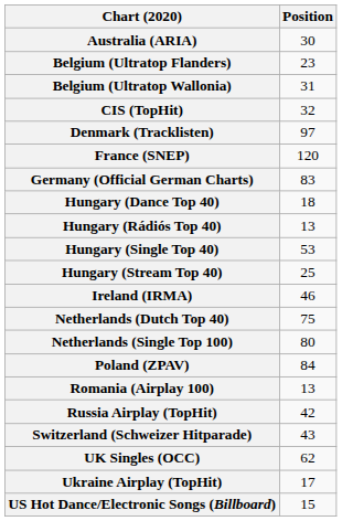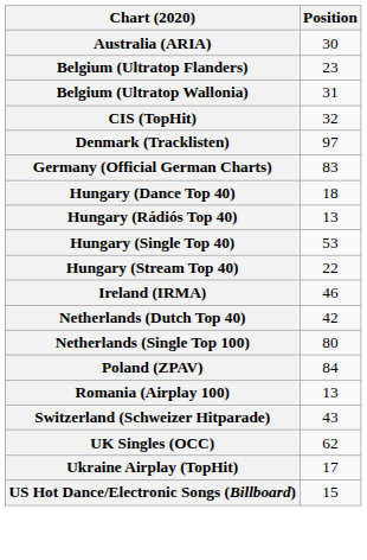 <table class="wikitable sortable plainrowheaders" style="text-align:center">
 <tr>
 <th scope="col">Chart (2020)</th>
 <th scope="col">Position</th>
 </tr>
 <tr>
 <th scope="row">Australia (ARIA)</th>
 <td>30</td>
 </tr>
 <tr>
 <th scope="row">Belgium (Ultratop Flanders)</th>
 <td>23</td>
 </tr>
 <tr>
 <th scope="row">Belgium (Ultratop Wallonia)</th>
 <td>31</td>
 </tr>
 <tr>
 <th scope="row">CIS (TopHit)</th>
 <td>32</td>
 </tr>
 <tr>
 <th scope="row">Denmark (Tracklisten)</th>
 <td>97</td>
 </tr>
 <tr>
-<th scope="row">France (SNEP)</th>
-<td>120</td>
-</tr>
-<tr>
 <th scope="row">Germany (Official German Charts)</th>
 <td>83</td>
 </tr>
 <tr>
 <th scope="row">Hungary (Dance Top 40)</th>
 <td>18</td>
 </tr>
 <tr>
 <th scope="row">Hungary (Rádiós Top 40)</th>
 <td>13</td>
 </tr>
 <tr>
 <th scope="row">Hungary (Single Top 40)</th>
 <td>53</td>
 </tr>
 <tr>
 <th scope="row">Hungary (Stream Top 40)</th>
-<td>25</td>
+<td>22</td>
 </tr>
 <tr>
 <th scope="row">Ireland (IRMA)</th>
 <td>46</td>
 </tr>
 <tr>
 <th scope="row">Netherlands (Dutch Top 40)</th>
-<td>75</td>
+<td>42</td>
 </tr>
 <tr>
 <th scope="row">Netherlands (Single Top 100)</th>
 <td>80</td>
 </tr>
 <tr>
 <th scope="row">Poland (ZPAV)</th>
 <td>84</td>
 </tr>
 <tr>
 <th scope="row">Romania (Airplay 100)</th>
 <td>13</td>
-</tr>
-<tr>
-<th scope="row">Russia Airplay (TopHit)</th>
-<td>42</td>
 </tr>
 <tr>
 <th scope="row">Switzerland (Schweizer Hitparade)</th>
 <td>43</td>
 </tr>
 <tr>
 <th scope="row">UK Singles (OCC)</th>
 <td>62</td>
 </tr>
 <tr>
 <th scope="row">Ukraine Airplay (TopHit)</th>
 <td>17</td>
 </tr>
 <tr>
 <th scope="row">US Hot Dance/Electronic Songs (<em>Billboard</em>)</th>
 <td>15</td>
 </tr>
 </table>
